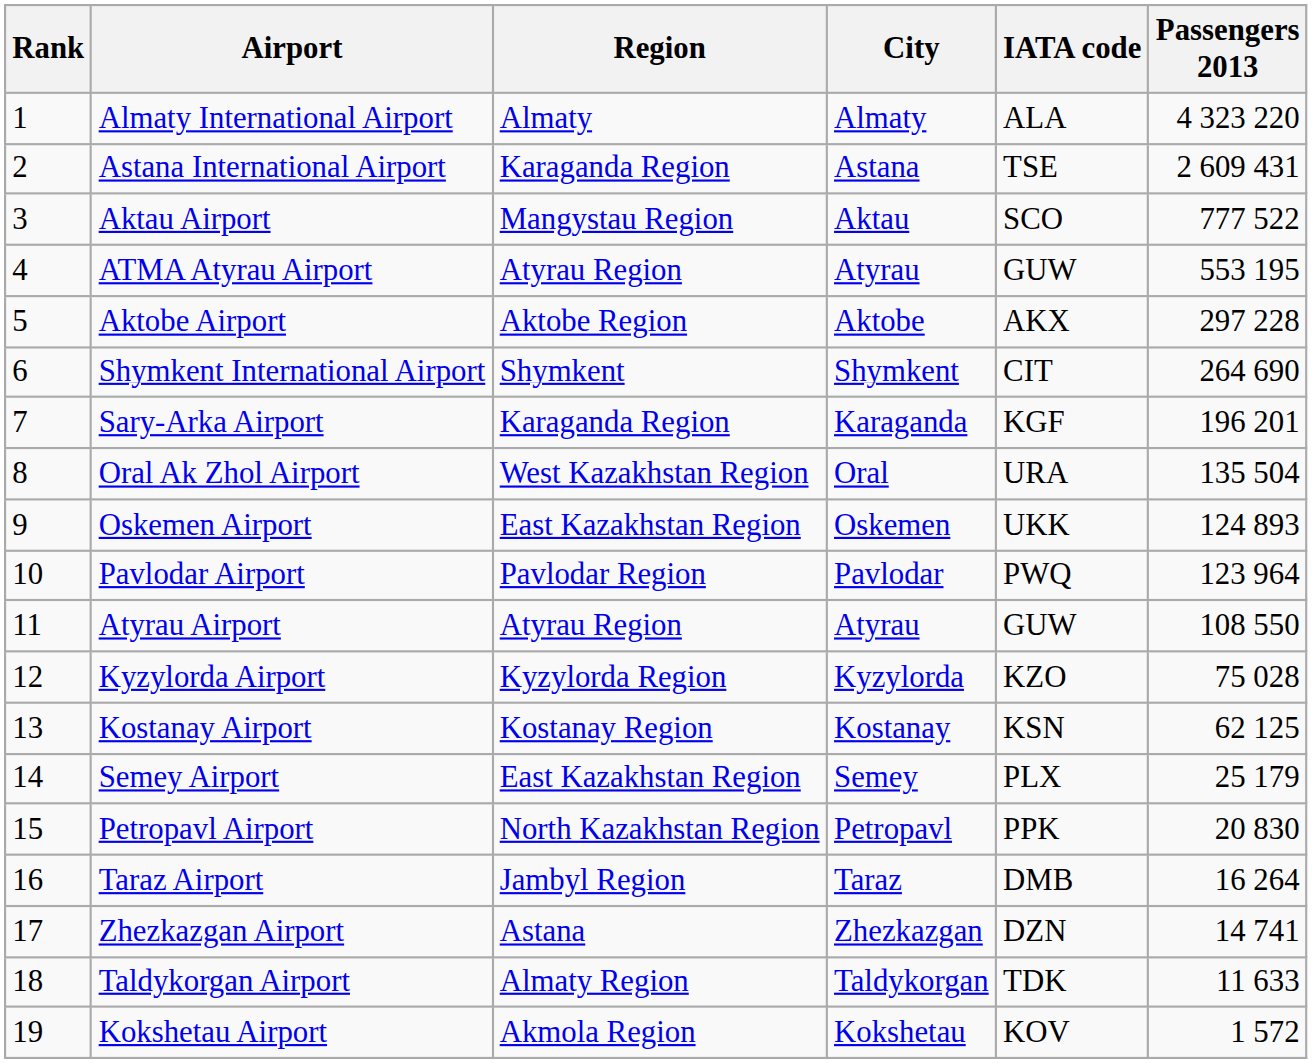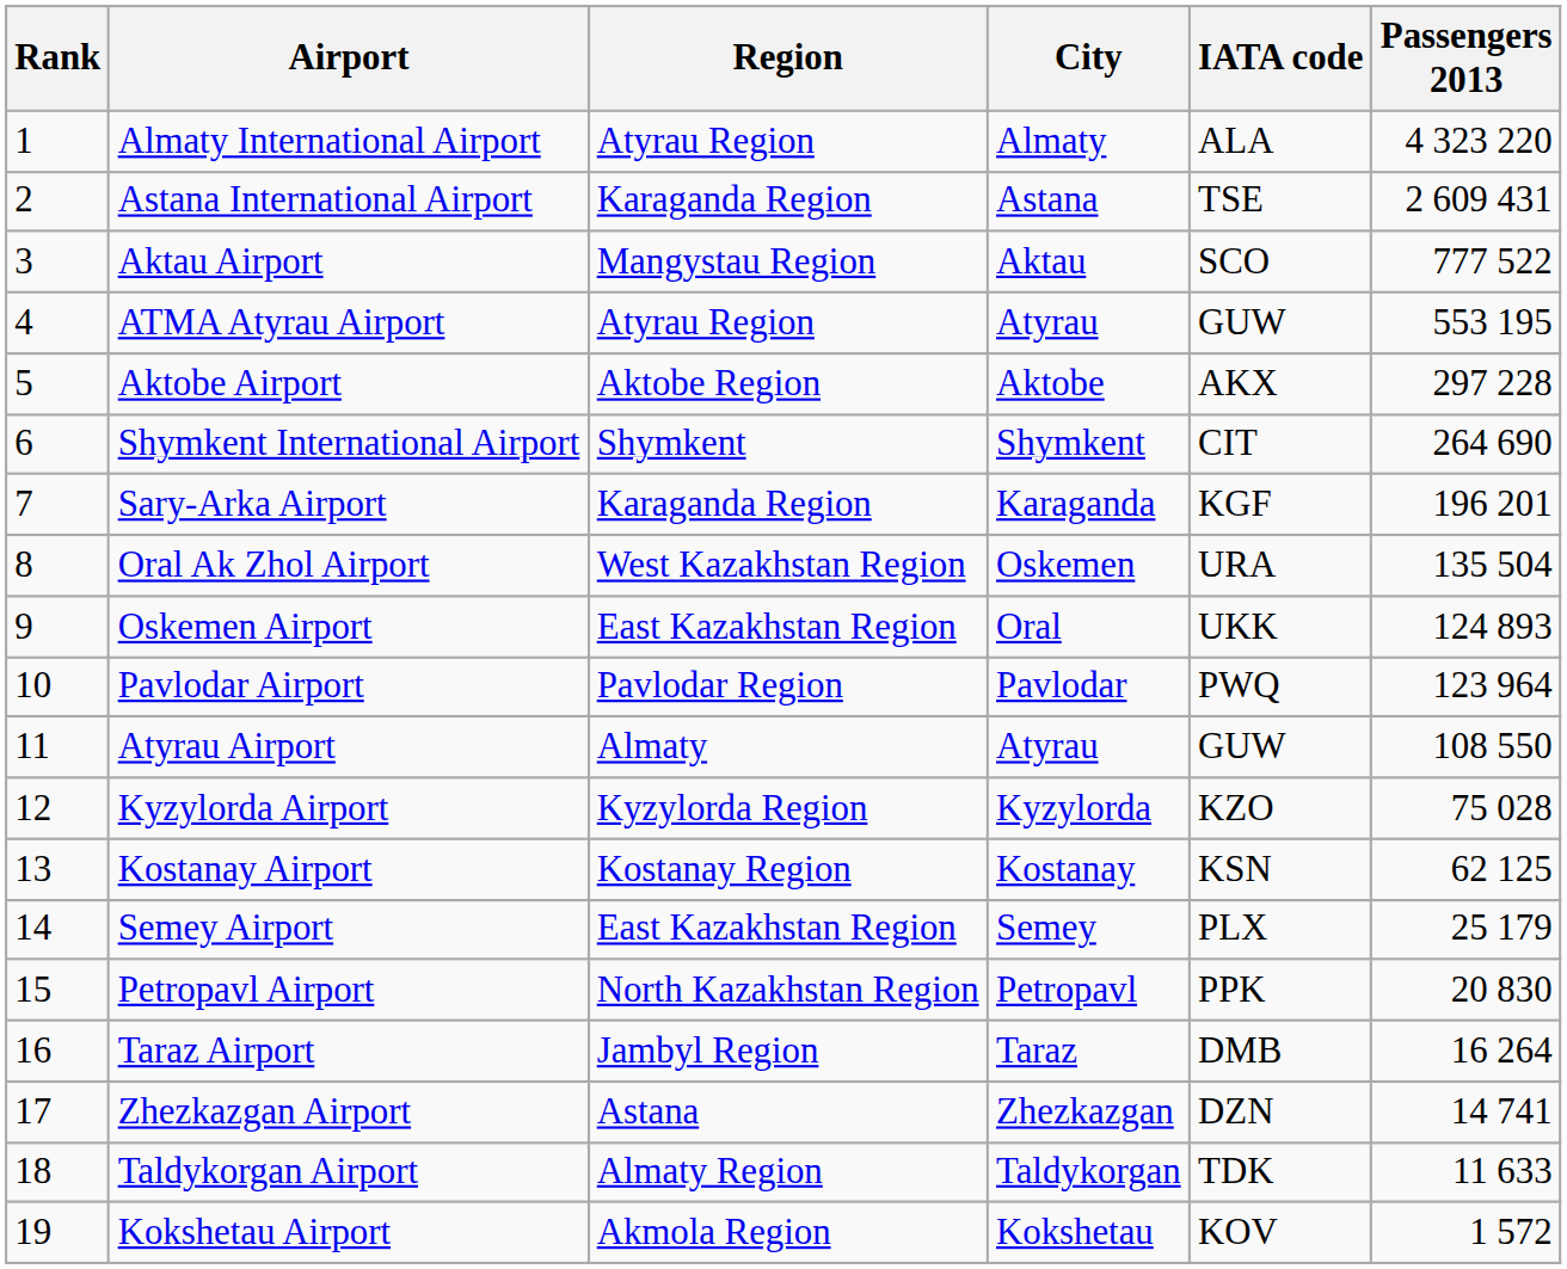 <table class="wikitable sortable" style="font-size:90%">
 <tr>
 <th>Rank</th>
 <th>Airport</th>
 <th>Region</th>
 <th>City</th>
 <th>IATA code</th>
 <th>Passengers <br> 2013</th>
 </tr>
 <tr>
 <td>1</td>
 <td><a href='#'>Almaty International Airport</a></td>
-<td><a href='#'>Almaty</a></td>
+<td><a href='#'>Atyrau Region</a></td>
 <td><a href='#'>Almaty</a></td>
 <td>ALA</td>
 <td style="text-align:right;">4 323 220</td>
 </tr>
 <tr>
 <td>2</td>
 <td><a href='#'>Astana International Airport</a></td>
 <td><a href='#'>Karaganda Region</a></td>
 <td><a href='#'>Astana</a></td>
 <td>TSE</td>
 <td style="text-align:right;">2 609 431</td>
 </tr>
 <tr>
 <td>3</td>
 <td><a href='#'>Aktau Airport</a></td>
 <td><a href='#'>Mangystau Region</a></td>
 <td><a href='#'>Aktau</a></td>
 <td>SCO</td>
 <td style="text-align:right;">777 522</td>
 </tr>
 <tr>
 <td>4</td>
 <td><a href='#'>ATMA Atyrau Airport</a></td>
 <td><a href='#'>Atyrau Region</a></td>
 <td><a href='#'>Atyrau</a></td>
 <td>GUW</td>
 <td style="text-align:right;">553 195</td>
 </tr>
 <tr>
 <td>5</td>
 <td><a href='#'>Aktobe Airport</a></td>
 <td><a href='#'>Aktobe Region</a></td>
 <td><a href='#'>Aktobe</a></td>
 <td>AKX</td>
 <td style="text-align:right;">297 228</td>
 </tr>
 <tr>
 <td>6</td>
 <td><a href='#'>Shymkent International Airport</a></td>
 <td><a href='#'>Shymkent</a></td>
 <td><a href='#'>Shymkent</a></td>
 <td>CIT</td>
 <td style="text-align:right;">264 690</td>
 </tr>
 <tr>
 <td>7</td>
 <td><a href='#'>Sary-Arka Airport</a></td>
 <td><a href='#'>Karaganda Region</a></td>
 <td><a href='#'>Karaganda</a></td>
 <td>KGF</td>
 <td style="text-align:right;">196 201</td>
 </tr>
 <tr>
 <td>8</td>
 <td><a href='#'>Oral Ak Zhol Airport</a></td>
 <td><a href='#'>West Kazakhstan Region</a></td>
-<td><a href='#'>Oral</a></td>
+<td><a href='#'>Oskemen</a></td>
 <td>URA</td>
 <td style="text-align:right;">135 504</td>
 </tr>
 <tr>
 <td>9</td>
 <td><a href='#'>Oskemen Airport</a></td>
 <td><a href='#'>East Kazakhstan Region</a></td>
-<td><a href='#'>Oskemen</a></td>
+<td><a href='#'>Oral</a></td>
 <td>UKK</td>
 <td style="text-align:right;">124 893</td>
 </tr>
 <tr>
 <td>10</td>
 <td><a href='#'>Pavlodar Airport</a></td>
 <td><a href='#'>Pavlodar Region</a></td>
 <td><a href='#'>Pavlodar</a></td>
 <td>PWQ</td>
 <td style="text-align:right;">123 964</td>
 </tr>
 <tr>
 <td>11</td>
 <td><a href='#'>Atyrau Airport</a></td>
-<td><a href='#'>Atyrau Region</a></td>
+<td><a href='#'>Almaty</a></td>
 <td><a href='#'>Atyrau</a></td>
 <td>GUW</td>
 <td style="text-align:right;">108 550</td>
 </tr>
 <tr>
 <td>12</td>
 <td><a href='#'>Kyzylorda Airport</a></td>
 <td><a href='#'>Kyzylorda Region</a></td>
 <td><a href='#'>Kyzylorda</a></td>
 <td>KZO</td>
 <td style="text-align:right;">75 028</td>
 </tr>
 <tr>
 <td>13</td>
 <td><a href='#'>Kostanay Airport</a></td>
 <td><a href='#'>Kostanay Region</a></td>
 <td><a href='#'>Kostanay</a></td>
 <td>KSN</td>
 <td style="text-align:right;">62 125</td>
 </tr>
 <tr>
 <td>14</td>
 <td><a href='#'>Semey Airport</a></td>
 <td><a href='#'>East Kazakhstan Region</a></td>
 <td><a href='#'>Semey</a></td>
 <td>PLX</td>
 <td style="text-align:right;">25 179</td>
 </tr>
 <tr>
 <td>15</td>
 <td><a href='#'>Petropavl Airport</a></td>
 <td><a href='#'>North Kazakhstan Region</a></td>
 <td><a href='#'>Petropavl</a></td>
 <td>PPK</td>
 <td style="text-align:right;">20 830</td>
 </tr>
 <tr>
 <td>16</td>
 <td><a href='#'>Taraz Airport</a></td>
 <td><a href='#'>Jambyl Region</a></td>
 <td><a href='#'>Taraz</a></td>
 <td>DMB</td>
 <td style="text-align:right;">16 264</td>
 </tr>
 <tr>
 <td>17</td>
 <td><a href='#'>Zhezkazgan Airport</a></td>
 <td><a href='#'>Astana</a></td>
 <td><a href='#'>Zhezkazgan</a></td>
 <td>DZN</td>
 <td style="text-align:right;">14 741</td>
 </tr>
 <tr>
 <td>18</td>
 <td><a href='#'>Taldykorgan Airport</a></td>
 <td><a href='#'>Almaty Region</a></td>
 <td><a href='#'>Taldykorgan</a></td>
 <td>TDK</td>
 <td style="text-align:right;">11 633</td>
 </tr>
 <tr>
 <td>19</td>
 <td><a href='#'>Kokshetau Airport</a></td>
 <td><a href='#'>Akmola Region</a></td>
 <td><a href='#'>Kokshetau</a></td>
 <td>KOV</td>
 <td style="text-align:right;">1 572</td>
 </tr>
 </table>
